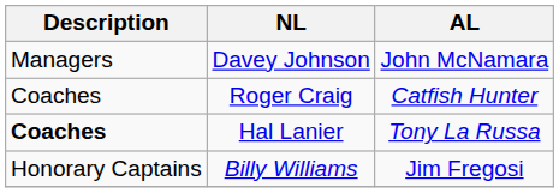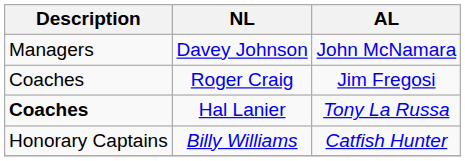 <table class="wikitable">
 <tr align="center"  bgcolor="#dddddd">
 <th>Description</th>
 <th>NL</th>
 <th>AL</th>
 </tr>
 <tr align=center>
 <td align=left>Managers</td>
 <td><a href='#'>Davey Johnson</a></td>
 <td><a href='#'>John McNamara</a></td>
 </tr>
 <tr align=center>
 <td align=left>Coaches</td>
 <td><a href='#'>Roger Craig</a></td>
-<td><em><a href='#'>Catfish Hunter</a></em></td>
+<td><a href='#'>Jim Fregosi</a></td>
 </tr>
 <tr align=center>
 <td align=left><strong>Coaches</strong></td>
 <td><a href='#'>Hal Lanier</a></td>
 <td><em><a href='#'>Tony La Russa</a></em></td>
 </tr>
 <tr align=center>
 <td align=left>Honorary Captains</td>
 <td><em><a href='#'>Billy Williams</a></em></td>
-<td><a href='#'>Jim Fregosi</a></td>
+<td><em><a href='#'>Catfish Hunter</a></em></td>
 </tr>
 <tr align=center>
 </tr>
 </table>
